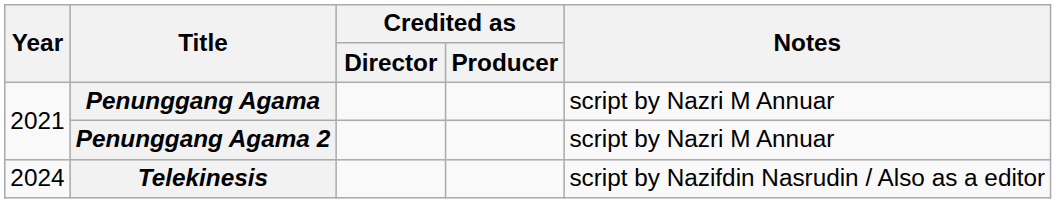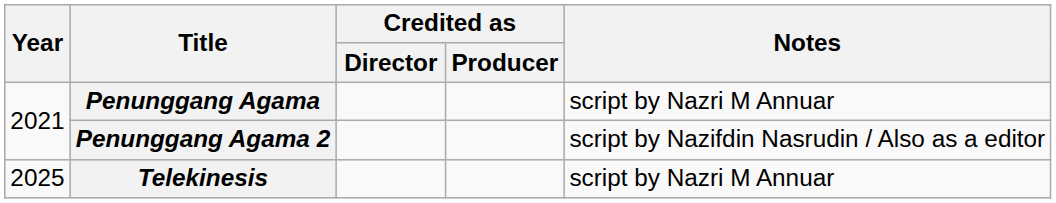 <table class="wikitable">
 <tr>
 <th rowspan="2">Year</th>
 <th rowspan="2">Title</th>
 <th colspan="2">Credited as</th>
 <th rowspan="2">Notes</th>
 </tr>
 <tr>
 <th width="65">Director</th>
 <th width="65">Producer</th>
 </tr>
 <tr>
 <td rowspan="2">2021</td>
 <th><em>Penunggang Agama</em></th>
 <td></td>
 <td></td>
 <td>script by Nazri M Annuar</td>
 </tr>
 <tr>
 <th><em>Penunggang Agama 2</em></th>
 <td></td>
 <td></td>
-<td>script by Nazri M Annuar</td>
+<td>script by Nazifdin Nasrudin / Also as a editor</td>
 </tr>
 <tr>
-<td>2024</td>
+<td>2025</td>
 <th><em>Telekinesis</em></th>
 <td></td>
 <td></td>
-<td>script by Nazifdin Nasrudin / Also as a editor</td>
+<td>script by Nazri M Annuar</td>
 </tr>
 </table>
